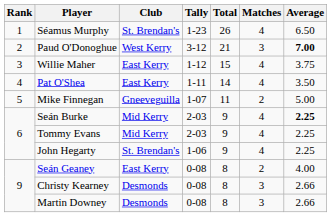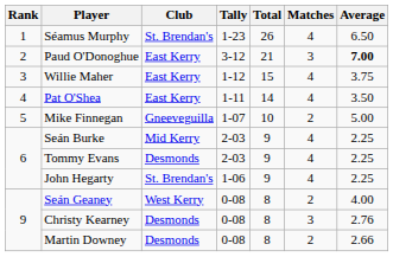 <table class="wikitable">
 <tr>
 <th>Rank</th>
 <th>Player</th>
 <th>Club</th>
 <th>Tally</th>
 <th>Total</th>
 <th>Matches</th>
 <th>Average</th>
 </tr>
 <tr>
 <td rowspan="1" style="text-align:center;">1</td>
 <td>Séamus Murphy</td>
 <td><a href='#'>St. Brendan's</a></td>
 <td align=center>1-23</td>
 <td align=center>26</td>
 <td align=center>4</td>
 <td align=center>6.50</td>
 </tr>
 <tr>
 <td rowspan="1" style="text-align:center;">2</td>
 <td>Paud O'Donoghue</td>
-<td><a href='#'>West Kerry</a></td>
+<td><a href='#'>East Kerry</a></td>
 <td align=center>3-12</td>
 <td align=center>21</td>
 <td align=center>3</td>
 <td align=center><strong>7.00</strong></td>
 </tr>
 <tr>
 <td rowspan="1" style="text-align:center;">3</td>
 <td>Willie Maher</td>
 <td><a href='#'>East Kerry</a></td>
 <td align=center>1-12</td>
 <td align=center>15</td>
 <td align=center>4</td>
 <td align=center>3.75</td>
 </tr>
 <tr>
 <td rowspan="1" style="text-align:center;">4</td>
 <td><a href='#'>Pat O'Shea</a></td>
 <td><a href='#'>East Kerry</a></td>
 <td align=center>1-11</td>
 <td align=center>14</td>
 <td align=center>4</td>
 <td align=center>3.50</td>
 </tr>
 <tr>
 <td rowspan="1" style="text-align:center;">5</td>
 <td>Mike Finnegan</td>
 <td><a href='#'>Gneeveguilla</a></td>
 <td align=center>1-07</td>
-<td align=center>11</td>
+<td align=center>10</td>
 <td align=center>2</td>
 <td align=center>5.00</td>
 </tr>
 <tr>
 <td rowspan="3" style="text-align:center;">6</td>
 <td>Seán Burke</td>
 <td><a href='#'>Mid Kerry</a></td>
 <td align=center>2-03</td>
 <td align=center>9</td>
 <td align=center>4</td>
-<td align=center><strong>2.25</strong></td>
+<td align=center>2.25</td>
 </tr>
 <tr>
 <td>Tommy Evans</td>
-<td><a href='#'>Mid Kerry</a></td>
+<td><a href='#'>Desmonds</a></td>
 <td align=center>2-03</td>
 <td align=center>9</td>
 <td align=center>4</td>
 <td align=center>2.25</td>
 </tr>
 <tr>
 <td>John Hegarty</td>
 <td><a href='#'>St. Brendan's</a></td>
 <td align=center>1-06</td>
 <td align=center>9</td>
 <td align=center>4</td>
 <td align=center>2.25</td>
 </tr>
 <tr>
 <td rowspan="3" style="text-align:center;">9</td>
 <td><a href='#'>Seán Geaney</a></td>
-<td><a href='#'>East Kerry</a></td>
+<td><a href='#'>West Kerry</a></td>
 <td align=center>0-08</td>
 <td align=center>8</td>
 <td align=center>2</td>
 <td align=center>4.00</td>
 </tr>
 <tr>
 <td>Christy Kearney</td>
 <td><a href='#'>Desmonds</a></td>
 <td align=center>0-08</td>
 <td align=center>8</td>
 <td align=center>3</td>
-<td align=center>2.66</td>
+<td align=center>2.76</td>
 </tr>
 <tr>
 <td>Martin Downey</td>
 <td><a href='#'>Desmonds</a></td>
 <td align=center>0-08</td>
 <td align=center>8</td>
-<td align=center>3</td>
+<td align=center>2</td>
 <td align=center>2.66</td>
 </tr>
 </table>
